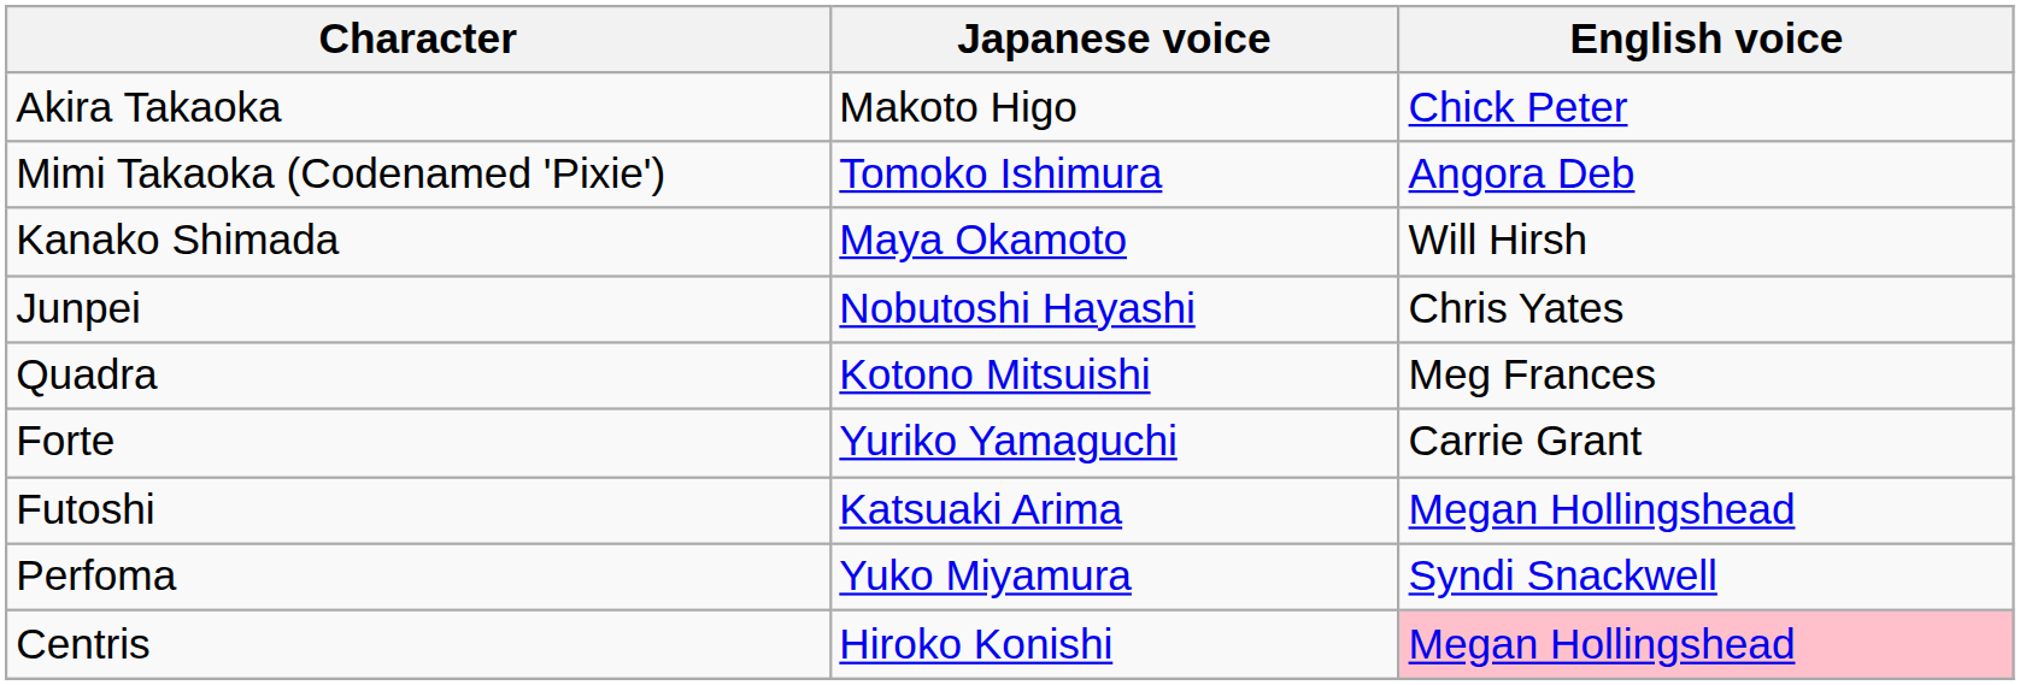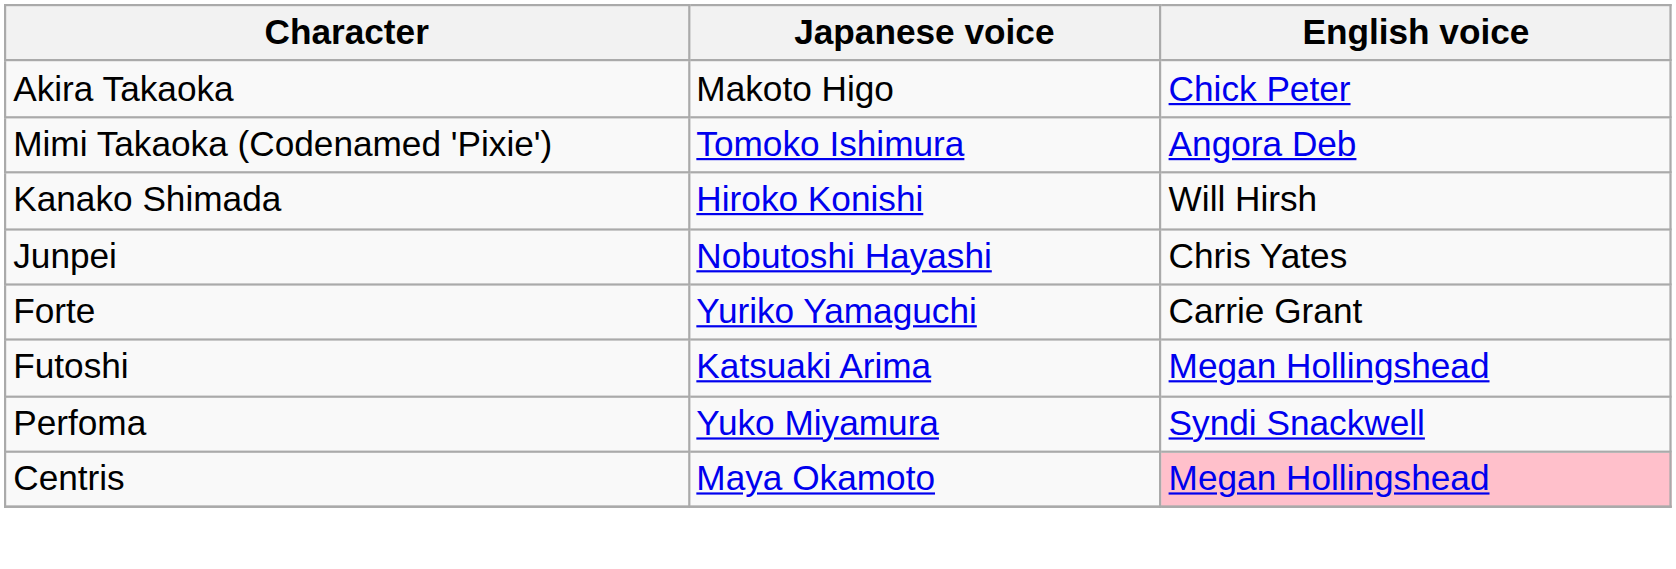 <table class="wikitable" width="60%">
 <tr>
 <th style="width:41%">Character</th>
 <th>Japanese voice</th>
 <th>English voice</th>
 </tr>
 <tr>
 <td>Akira Takaoka</td>
 <td>Makoto Higo</td>
 <td><a href='#'>Chick Peter</a></td>
 </tr>
 <tr>
 <td>Mimi Takaoka (Codenamed 'Pixie')</td>
 <td><a href='#'>Tomoko Ishimura</a></td>
 <td><a href='#'>Angora Deb</a></td>
 </tr>
 <tr>
 <td>Kanako Shimada</td>
-<td><a href='#'>Maya Okamoto</a></td>
+<td><a href='#'>Hiroko Konishi</a></td>
 <td>Will Hirsh</td>
 </tr>
 <tr>
 <td>Junpei</td>
 <td><a href='#'>Nobutoshi Hayashi</a></td>
 <td>Chris Yates</td>
-</tr>
-<tr>
-<td>Quadra</td>
-<td><a href='#'>Kotono Mitsuishi</a></td>
-<td>Meg Frances</td>
 </tr>
 <tr>
 <td>Forte</td>
 <td><a href='#'>Yuriko Yamaguchi</a></td>
 <td>Carrie Grant</td>
 </tr>
 <tr>
 <td>Futoshi</td>
 <td><a href='#'>Katsuaki Arima</a></td>
 <td><a href='#'>Megan Hollingshead</a></td>
 </tr>
 <tr>
 <td>Perfoma</td>
 <td><a href='#'>Yuko Miyamura</a></td>
 <td><a href='#'>Syndi Snackwell</a></td>
 </tr>
 <tr>
 <td>Centris</td>
-<td><a href='#'>Hiroko Konishi</a></td>
+<td><a href='#'>Maya Okamoto</a></td>
 <td style="background: pink;"><a href='#'>Megan Hollingshead</a></td>
 </tr>
 <tr>
 </tr>
 </table>
